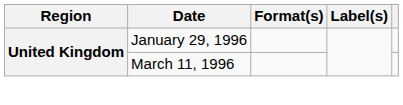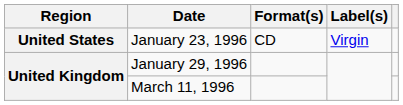 <table class="wikitable plainrowheaders" style="text-align:left">
 <tr>
 <th scope="col">Region</th>
 <th scope="col">Date</th>
 <th scope="col">Format(s)</th>
 <th scope="col">Label(s)</th>
 <th scope="col"></th>
+</tr>
+<tr>
+<th scope="row">United States</th>
+<td>January 23, 1996</td>
+<td>CD</td>
+<td><a href='#'>Virgin</a></td>
+<td></td>
 </tr>
 <tr>
 <th scope="row" rowspan="2">United Kingdom</th>
 <td>January 29, 1996</td>
 <td></td>
 <td rowspan="2"></td>
 <td></td>
 </tr>
 <tr>
 <td>March 11, 1996</td>
 <td></td>
 <td></td>
 </tr>
 </table>
